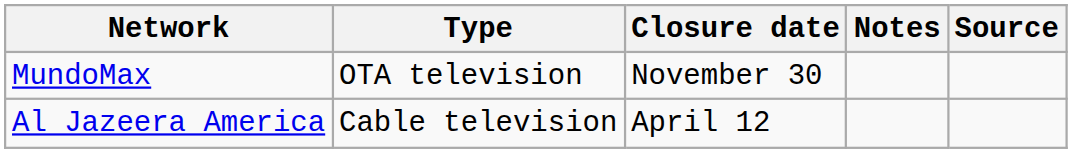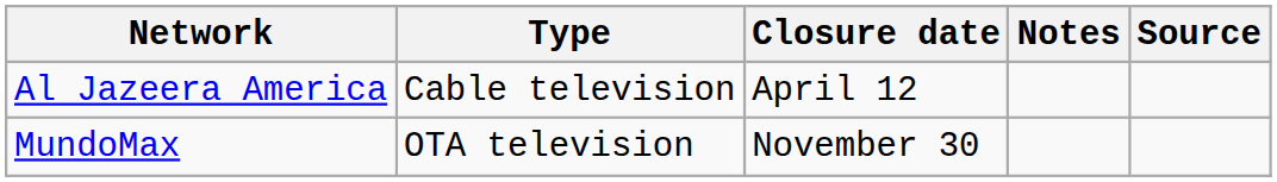 <table class="wikitable sortable">
 <tr>
 <th>Network</th>
 <th>Type</th>
 <th>Closure date</th>
 <th>Notes</th>
 <th>Source</th>
 </tr>
 <tr>
+<td><a href='#'>Al Jazeera America</a></td>
+<td>Cable television</td>
+<td>April 12</td>
+<td></td>
+<td></td>
+</tr>
+<tr>
 <td><a href='#'>MundoMax</a></td>
 <td>OTA television</td>
 <td>November 30</td>
 <td></td>
 <td></td>
 </tr>
-<tr>
-<td><a href='#'>Al Jazeera America</a></td>
-<td>Cable television</td>
-<td>April 12</td>
-<td></td>
-<td></td>
-</tr>
 </table>
